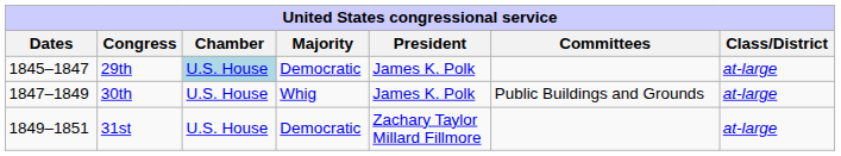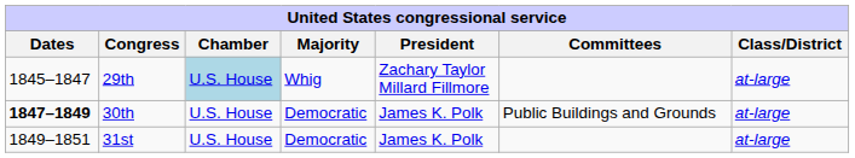 <table class=wikitable style="width: 94%" style="text-align: center;" align="center">
 <tr bgcolor=#cccccc>
 <th colspan=7 style="background: #ccccff;">United States congressional service</th>
 </tr>
 <tr>
 <th><strong>Dates</strong></th>
 <th><strong>Congress</strong></th>
 <th><strong>Chamber</strong></th>
 <th><strong>Majority</strong></th>
 <th><strong>President</strong></th>
 <th><strong>Committees</strong></th>
 <th><strong>Class/District</strong></th>
 </tr>
 <tr>
 <td>1845–1847</td>
 <td><a href='#'>29th</a></td>
 <td style="background: lightblue;"><a href='#'>U.S. House</a></td>
-<td><a href='#'>Democratic</a></td>
-<td><a href='#'>James K. Polk</a></td>
+<td><a href='#'>Whig</a></td>
+<td><a href='#'>Zachary Taylor</a><br><a href='#'>Millard Fillmore</a></td>
 <td></td>
 <td><a href='#'><em>at-large</em></a></td>
 </tr>
 <tr>
-<td>1847–1849</td>
+<td><strong>1847–1849</strong></td>
 <td><a href='#'>30th</a></td>
 <td><a href='#'>U.S. House</a></td>
-<td><a href='#'>Whig</a></td>
+<td><a href='#'>Democratic</a></td>
 <td><a href='#'>James K. Polk</a></td>
 <td>Public Buildings and Grounds</td>
 <td><a href='#'><em>at-large</em></a></td>
 </tr>
 <tr>
 <td>1849–1851</td>
 <td><a href='#'>31st</a></td>
 <td><a href='#'>U.S. House</a></td>
 <td><a href='#'>Democratic</a></td>
-<td><a href='#'>Zachary Taylor</a><br><a href='#'>Millard Fillmore</a></td>
+<td><a href='#'>James K. Polk</a></td>
 <td></td>
 <td><a href='#'><em>at-large</em></a></td>
 </tr>
 </table>
